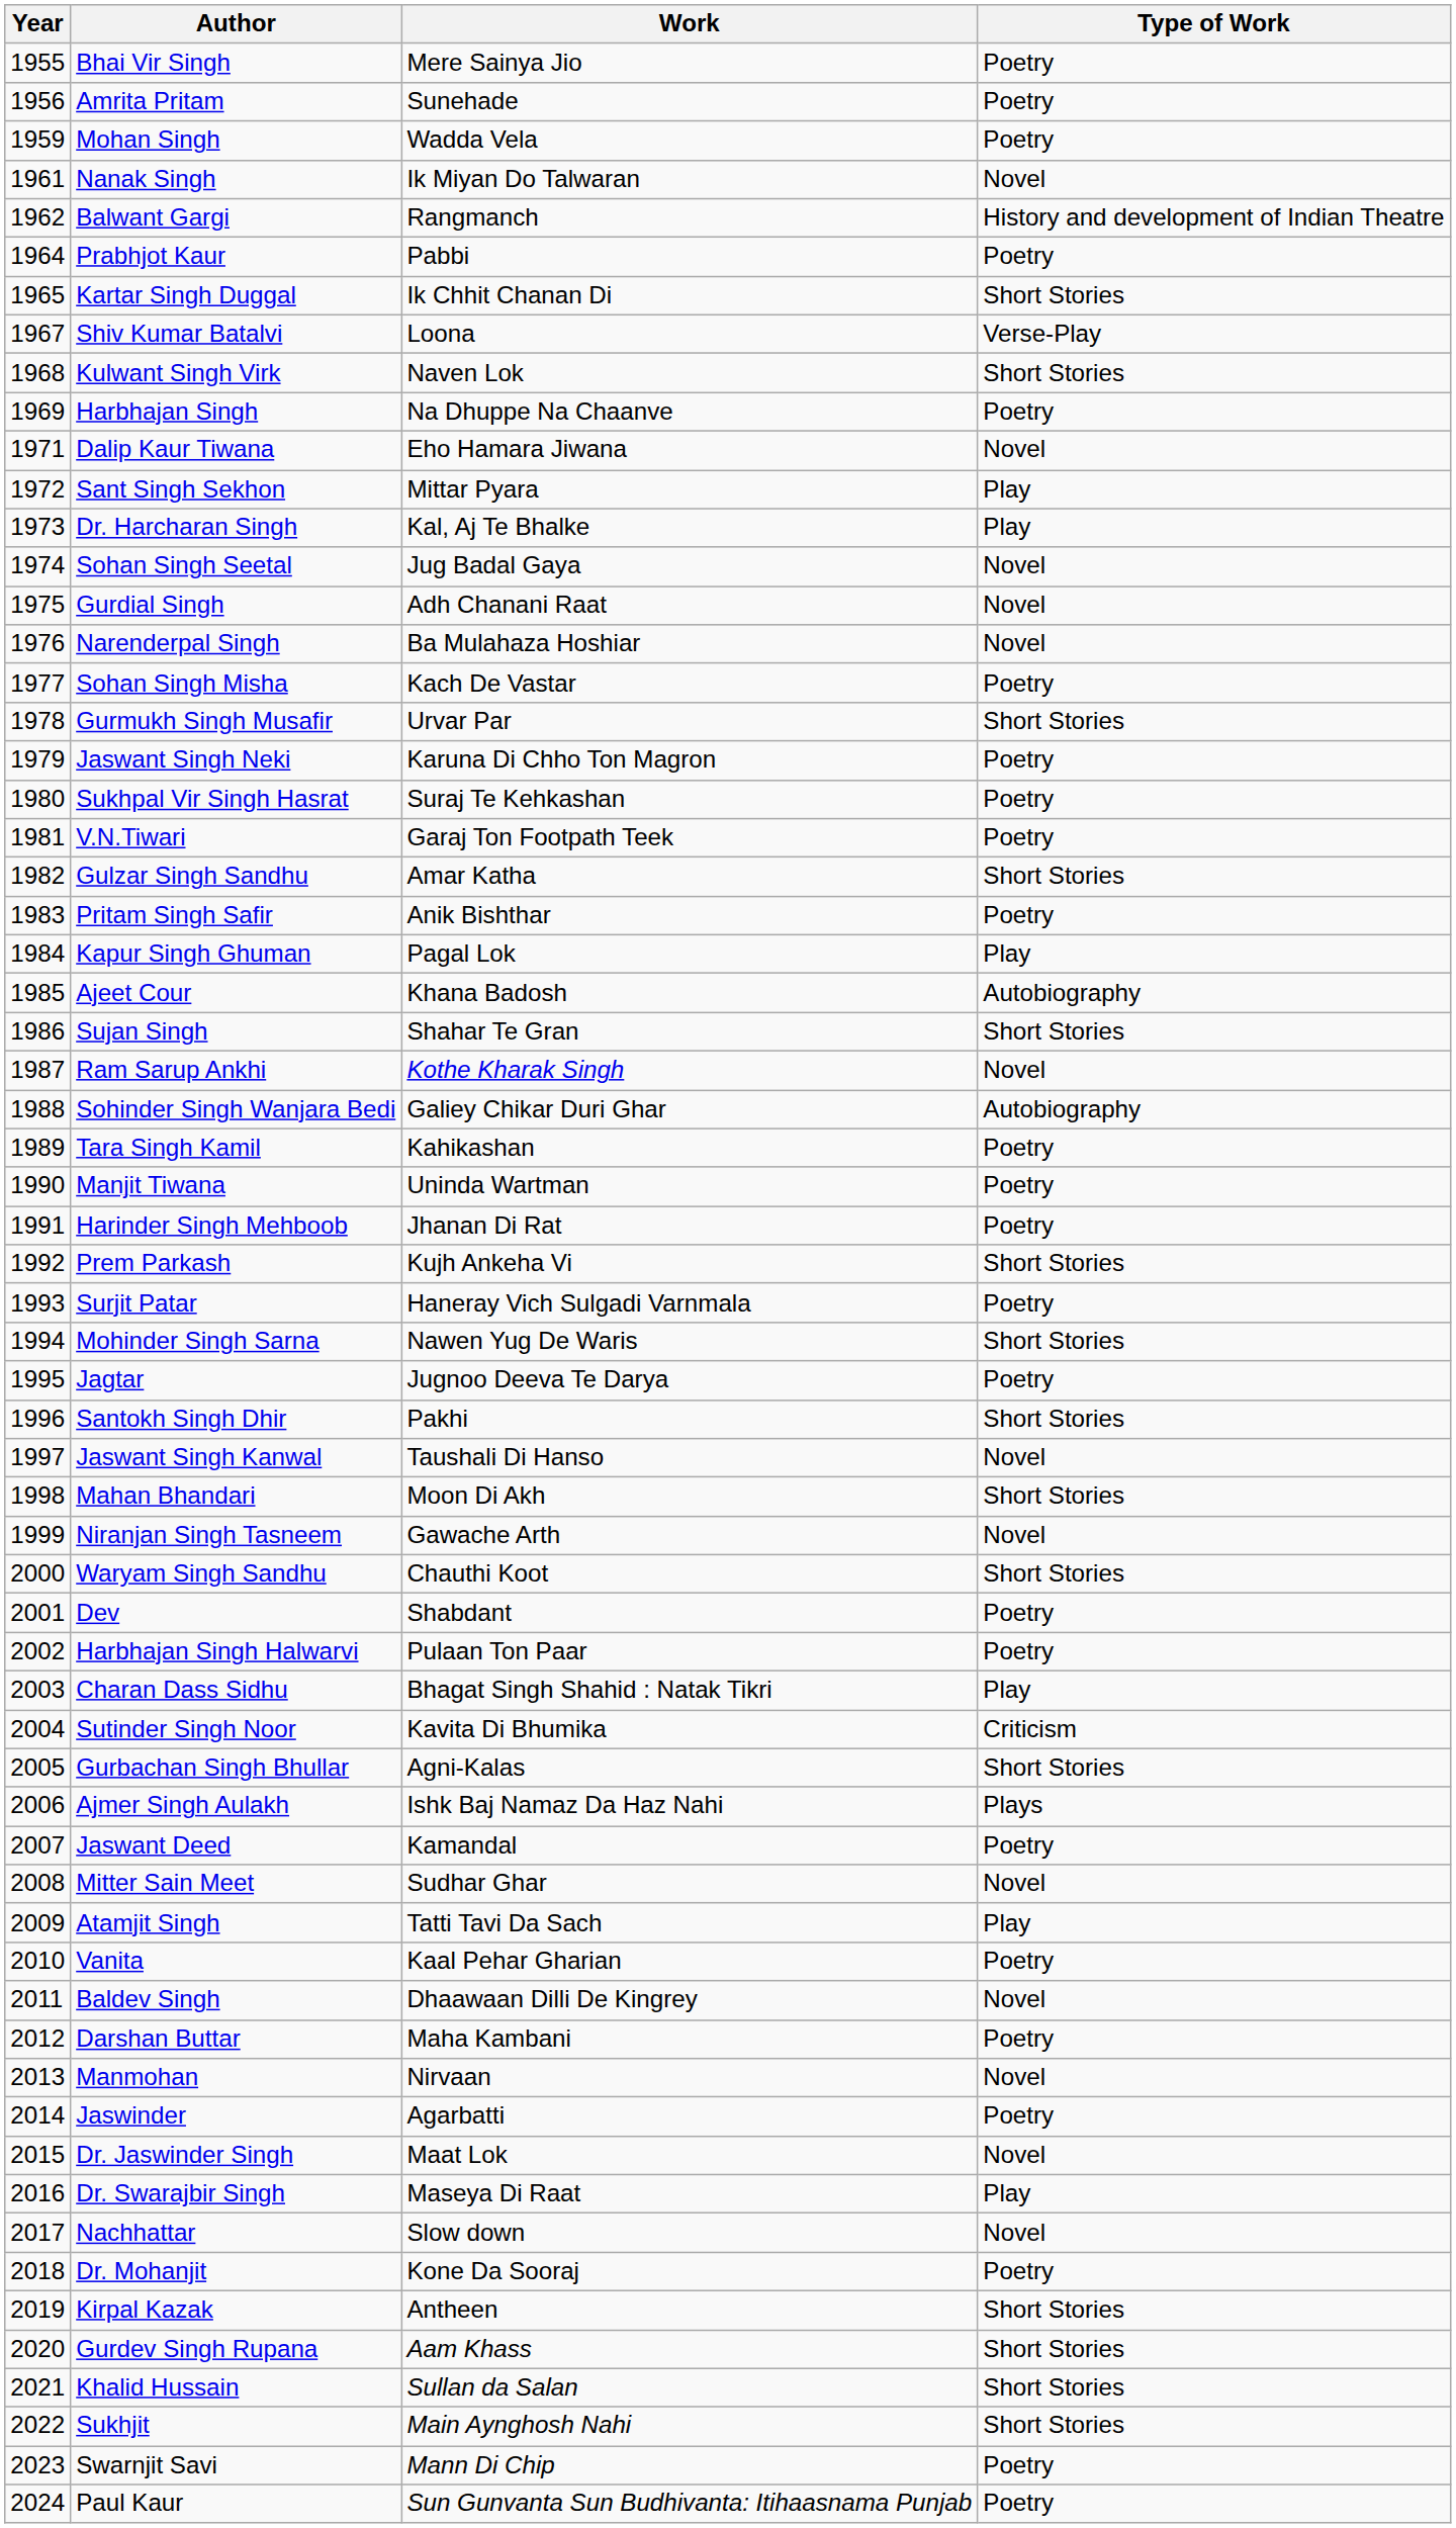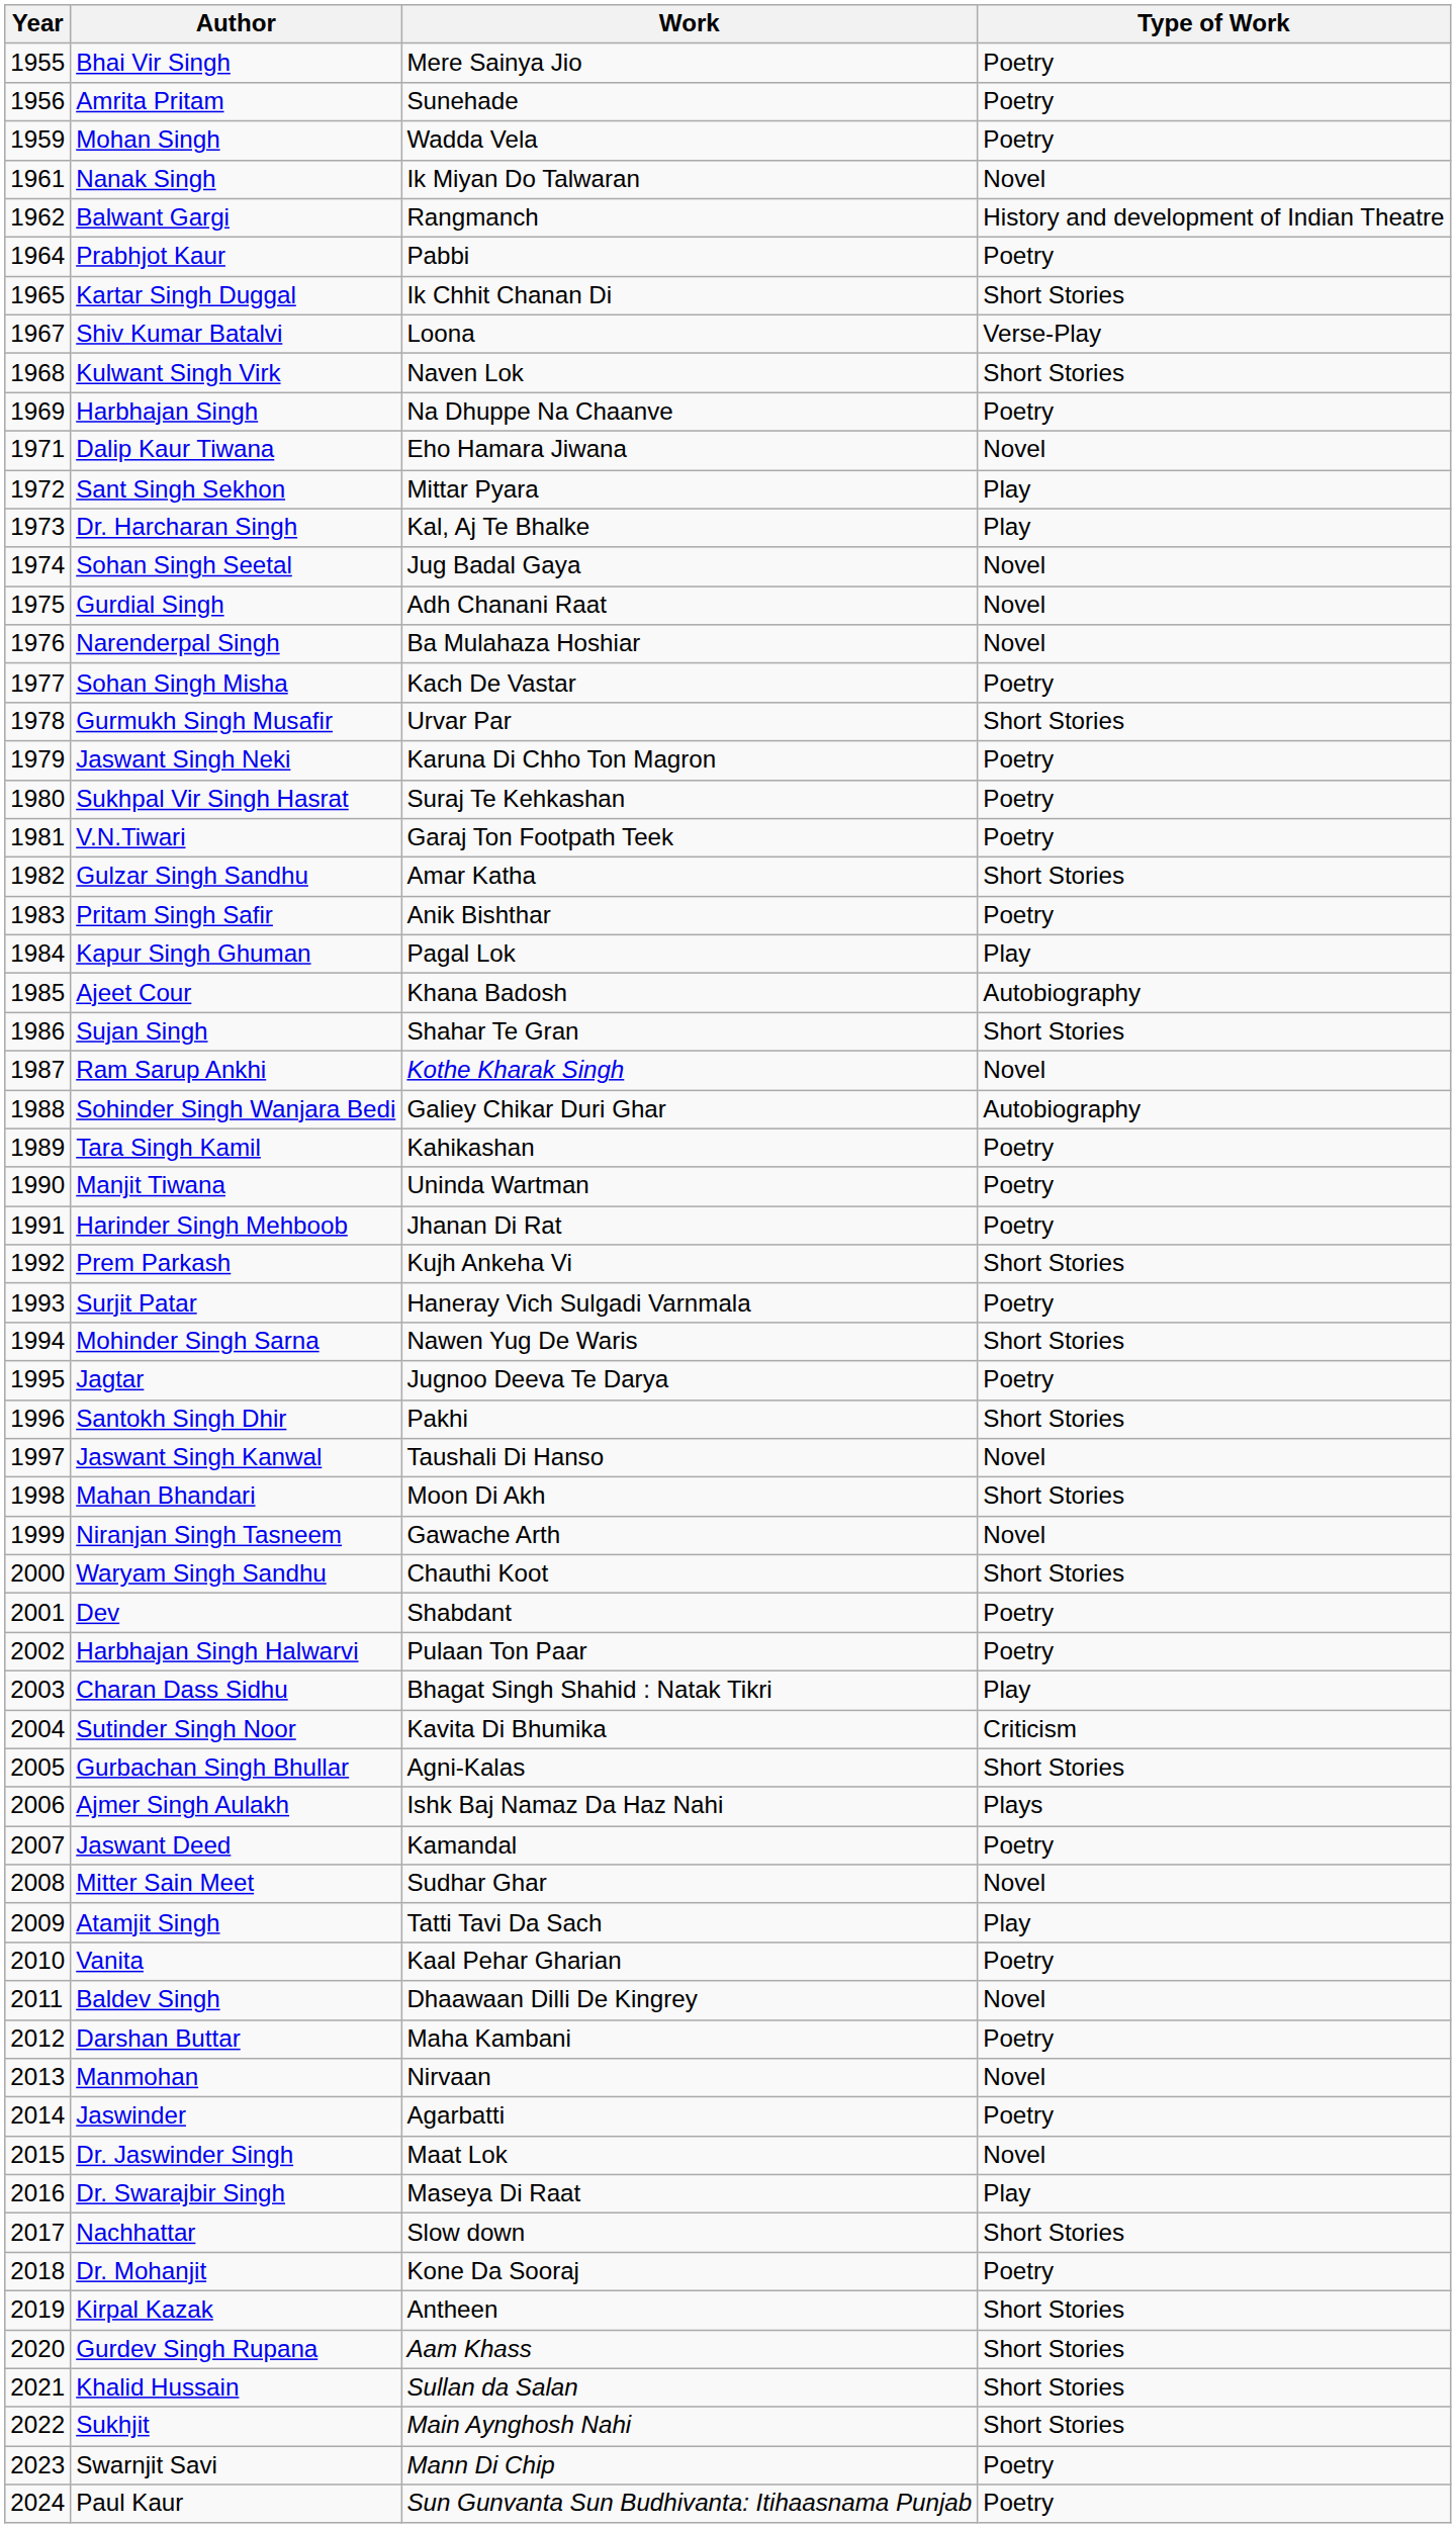 <table class="wikitable">
 <tr>
 <th>Year</th>
 <th>Author</th>
 <th>Work</th>
 <th>Type of Work</th>
 </tr>
 <tr>
 <td>1955</td>
 <td><a href='#'>Bhai Vir Singh</a></td>
 <td>Mere Sainya Jio</td>
 <td>Poetry</td>
 </tr>
 <tr>
 <td>1956</td>
 <td><a href='#'>Amrita Pritam</a></td>
 <td>Sunehade</td>
 <td>Poetry</td>
 </tr>
 <tr>
 <td>1959</td>
 <td><a href='#'>Mohan Singh</a></td>
 <td>Wadda Vela</td>
 <td>Poetry</td>
 </tr>
 <tr>
 <td>1961</td>
 <td><a href='#'>Nanak Singh</a></td>
 <td>Ik Miyan Do Talwaran</td>
 <td>Novel</td>
 </tr>
 <tr>
 <td>1962</td>
 <td><a href='#'>Balwant Gargi</a></td>
 <td>Rangmanch</td>
 <td>History and development of Indian Theatre</td>
 </tr>
 <tr>
 <td>1964</td>
 <td><a href='#'>Prabhjot Kaur</a></td>
 <td>Pabbi</td>
 <td>Poetry</td>
 </tr>
 <tr>
 <td>1965</td>
 <td><a href='#'>Kartar Singh Duggal</a></td>
 <td>Ik Chhit Chanan Di</td>
 <td>Short Stories</td>
 </tr>
 <tr>
 <td>1967</td>
 <td><a href='#'>Shiv Kumar Batalvi</a></td>
 <td>Loona</td>
 <td>Verse-Play</td>
 </tr>
 <tr>
 <td>1968</td>
 <td><a href='#'>Kulwant Singh Virk</a></td>
 <td>Naven Lok</td>
 <td>Short Stories</td>
 </tr>
 <tr>
 <td>1969</td>
 <td><a href='#'>Harbhajan Singh</a></td>
 <td>Na Dhuppe Na Chaanve</td>
 <td>Poetry</td>
 </tr>
 <tr>
 <td>1971</td>
 <td><a href='#'>Dalip Kaur Tiwana</a></td>
 <td>Eho Hamara Jiwana</td>
 <td>Novel</td>
 </tr>
 <tr>
 <td>1972</td>
 <td><a href='#'>Sant Singh Sekhon</a></td>
 <td>Mittar Pyara</td>
 <td>Play</td>
 </tr>
 <tr>
 <td>1973</td>
 <td><a href='#'>Dr. Harcharan Singh</a></td>
 <td>Kal, Aj Te Bhalke</td>
 <td>Play</td>
 </tr>
 <tr>
 <td>1974</td>
 <td><a href='#'>Sohan Singh Seetal</a></td>
 <td>Jug Badal Gaya</td>
 <td>Novel</td>
 </tr>
 <tr>
 <td>1975</td>
 <td><a href='#'>Gurdial Singh</a></td>
 <td>Adh Chanani Raat</td>
 <td>Novel</td>
 </tr>
 <tr>
 <td>1976</td>
 <td><a href='#'>Narenderpal Singh</a></td>
 <td>Ba Mulahaza Hoshiar</td>
 <td>Novel</td>
 </tr>
 <tr>
 <td>1977</td>
 <td><a href='#'>Sohan Singh Misha</a></td>
 <td>Kach De Vastar</td>
 <td>Poetry</td>
 </tr>
 <tr>
 <td>1978</td>
 <td><a href='#'>Gurmukh Singh Musafir</a></td>
 <td>Urvar Par</td>
 <td>Short Stories</td>
 </tr>
 <tr>
 <td>1979</td>
 <td><a href='#'>Jaswant Singh Neki</a></td>
 <td>Karuna Di Chho Ton Magron</td>
 <td>Poetry</td>
 </tr>
 <tr>
 <td>1980</td>
 <td><a href='#'>Sukhpal Vir Singh Hasrat</a></td>
 <td>Suraj Te Kehkashan</td>
 <td>Poetry</td>
 </tr>
 <tr>
 <td>1981</td>
 <td><a href='#'>V.N.Tiwari</a></td>
 <td>Garaj Ton Footpath Teek</td>
 <td>Poetry</td>
 </tr>
 <tr>
 <td>1982</td>
 <td><a href='#'>Gulzar Singh Sandhu</a></td>
 <td>Amar Katha</td>
 <td>Short Stories</td>
 </tr>
 <tr>
 <td>1983</td>
 <td><a href='#'>Pritam Singh Safir</a></td>
 <td>Anik Bishthar</td>
 <td>Poetry</td>
 </tr>
 <tr>
 <td>1984</td>
 <td><a href='#'>Kapur Singh Ghuman</a></td>
 <td>Pagal Lok</td>
 <td>Play</td>
 </tr>
 <tr>
 <td>1985</td>
 <td><a href='#'>Ajeet Cour</a></td>
 <td>Khana Badosh</td>
 <td>Autobiography</td>
 </tr>
 <tr>
 <td>1986</td>
 <td><a href='#'>Sujan Singh</a></td>
 <td>Shahar Te Gran</td>
 <td>Short Stories</td>
 </tr>
 <tr>
 <td>1987</td>
 <td><a href='#'>Ram Sarup Ankhi</a></td>
 <td><em><a href='#'>Kothe Kharak Singh</a></em></td>
 <td>Novel</td>
 </tr>
 <tr>
 <td>1988</td>
 <td><a href='#'>Sohinder Singh Wanjara Bedi</a></td>
 <td>Galiey Chikar Duri Ghar</td>
 <td>Autobiography</td>
 </tr>
 <tr>
 <td>1989</td>
 <td><a href='#'>Tara Singh Kamil</a></td>
 <td>Kahikashan</td>
 <td>Poetry</td>
 </tr>
 <tr>
 <td>1990</td>
 <td><a href='#'>Manjit Tiwana</a></td>
 <td>Uninda Wartman</td>
 <td>Poetry</td>
 </tr>
 <tr>
 <td>1991</td>
 <td><a href='#'>Harinder Singh Mehboob</a></td>
 <td>Jhanan Di Rat</td>
 <td>Poetry</td>
 </tr>
 <tr>
 <td>1992</td>
 <td><a href='#'>Prem Parkash</a></td>
 <td>Kujh Ankeha Vi</td>
 <td>Short Stories</td>
 </tr>
 <tr>
 <td>1993</td>
 <td><a href='#'>Surjit Patar</a></td>
 <td>Haneray Vich Sulgadi Varnmala</td>
 <td>Poetry</td>
 </tr>
 <tr>
 <td>1994</td>
 <td><a href='#'>Mohinder Singh Sarna</a></td>
 <td>Nawen Yug De Waris</td>
 <td>Short Stories</td>
 </tr>
 <tr>
 <td>1995</td>
 <td><a href='#'>Jagtar</a></td>
 <td>Jugnoo Deeva Te Darya</td>
 <td>Poetry</td>
 </tr>
 <tr>
 <td>1996</td>
 <td><a href='#'>Santokh Singh Dhir</a></td>
 <td>Pakhi</td>
 <td>Short Stories</td>
 </tr>
 <tr>
 <td>1997</td>
 <td><a href='#'>Jaswant Singh Kanwal</a></td>
 <td>Taushali Di Hanso</td>
 <td>Novel</td>
 </tr>
 <tr>
 <td>1998</td>
 <td><a href='#'>Mahan Bhandari</a></td>
 <td>Moon Di Akh</td>
 <td>Short Stories</td>
 </tr>
 <tr>
 <td>1999</td>
 <td><a href='#'>Niranjan Singh Tasneem</a></td>
 <td>Gawache Arth</td>
 <td>Novel</td>
 </tr>
 <tr>
 <td>2000</td>
 <td><a href='#'>Waryam Singh Sandhu</a></td>
 <td>Chauthi Koot</td>
 <td>Short Stories</td>
 </tr>
 <tr>
 <td>2001</td>
 <td><a href='#'>Dev</a></td>
 <td>Shabdant</td>
 <td>Poetry</td>
 </tr>
 <tr>
 <td>2002</td>
 <td><a href='#'>Harbhajan Singh Halwarvi</a></td>
 <td>Pulaan Ton Paar</td>
 <td>Poetry</td>
 </tr>
 <tr>
 <td>2003</td>
 <td><a href='#'>Charan Dass Sidhu</a></td>
 <td>Bhagat Singh Shahid : Natak Tikri</td>
 <td>Play</td>
 </tr>
 <tr>
 <td>2004</td>
 <td><a href='#'>Sutinder Singh Noor</a></td>
 <td>Kavita Di Bhumika</td>
 <td>Criticism</td>
 </tr>
 <tr>
 <td>2005</td>
 <td><a href='#'>Gurbachan Singh Bhullar</a></td>
 <td>Agni-Kalas</td>
 <td>Short Stories</td>
 </tr>
 <tr>
 <td>2006</td>
 <td><a href='#'>Ajmer Singh Aulakh</a></td>
 <td>Ishk Baj Namaz Da Haz Nahi</td>
 <td>Plays</td>
 </tr>
 <tr>
 <td>2007</td>
 <td><a href='#'>Jaswant Deed</a></td>
 <td>Kamandal</td>
 <td>Poetry</td>
 </tr>
 <tr>
 <td>2008</td>
 <td><a href='#'>Mitter Sain Meet</a></td>
 <td>Sudhar Ghar</td>
 <td>Novel</td>
 </tr>
 <tr>
 <td>2009</td>
 <td><a href='#'>Atamjit Singh</a></td>
 <td>Tatti Tavi Da Sach</td>
 <td>Play</td>
 </tr>
 <tr>
 <td>2010</td>
 <td><a href='#'>Vanita</a></td>
 <td>Kaal Pehar Gharian</td>
 <td>Poetry</td>
 </tr>
 <tr>
 <td>2011</td>
 <td><a href='#'>Baldev Singh</a></td>
 <td>Dhaawaan Dilli De Kingrey</td>
 <td>Novel</td>
 </tr>
 <tr>
 <td>2012</td>
 <td><a href='#'>Darshan Buttar</a></td>
 <td>Maha Kambani</td>
 <td>Poetry</td>
 </tr>
 <tr>
 <td>2013</td>
 <td><a href='#'>Manmohan</a></td>
 <td>Nirvaan</td>
 <td>Novel</td>
 </tr>
 <tr>
 <td>2014</td>
 <td><a href='#'>Jaswinder</a></td>
 <td>Agarbatti</td>
 <td>Poetry</td>
 </tr>
 <tr>
 <td>2015</td>
 <td><a href='#'>Dr. Jaswinder Singh</a></td>
 <td>Maat Lok</td>
 <td>Novel</td>
 </tr>
 <tr>
 <td>2016</td>
 <td><a href='#'>Dr. Swarajbir Singh</a></td>
 <td>Maseya Di Raat</td>
 <td>Play</td>
 </tr>
 <tr>
 <td>2017</td>
 <td><a href='#'>Nachhattar</a></td>
 <td>Slow down</td>
-<td>Novel</td>
+<td>Short Stories</td>
 </tr>
 <tr>
 <td>2018</td>
 <td><a href='#'>Dr. Mohanjit</a></td>
 <td>Kone Da Sooraj</td>
 <td>Poetry</td>
 </tr>
 <tr>
 <td>2019</td>
 <td><a href='#'>Kirpal Kazak</a></td>
 <td>Antheen</td>
 <td>Short Stories</td>
 </tr>
 <tr>
 <td>2020</td>
 <td><a href='#'>Gurdev Singh Rupana</a></td>
 <td><em>Aam Khass</em></td>
 <td>Short Stories</td>
 </tr>
 <tr>
 <td>2021</td>
 <td><a href='#'>Khalid Hussain</a></td>
 <td><em>Sullan da Salan</em></td>
 <td>Short Stories</td>
 </tr>
 <tr>
 <td>2022</td>
 <td><a href='#'>Sukhjit</a></td>
 <td><em>Main Aynghosh Nahi</em></td>
 <td>Short Stories</td>
 </tr>
 <tr>
 <td>2023</td>
 <td>Swarnjit Savi</td>
 <td><em>Mann Di Chip</em></td>
 <td>Poetry</td>
 </tr>
 <tr>
 <td>2024</td>
 <td>Paul Kaur</td>
 <td><em>Sun Gunvanta Sun Budhivanta: Itihaasnama Punjab</em></td>
 <td>Poetry</td>
 </tr>
 </table>
